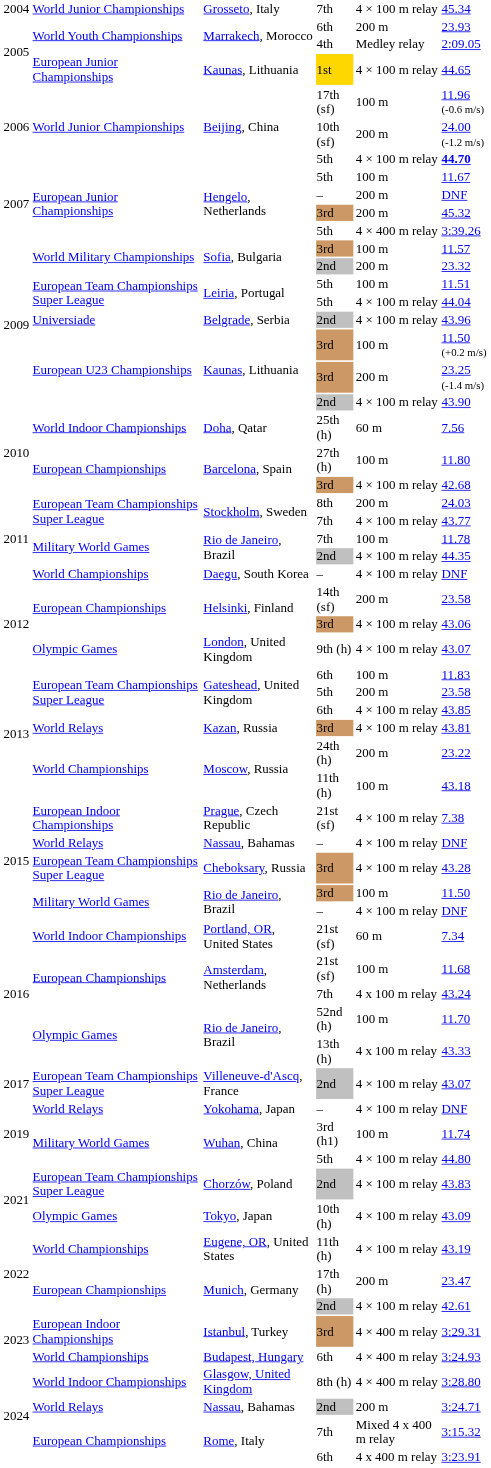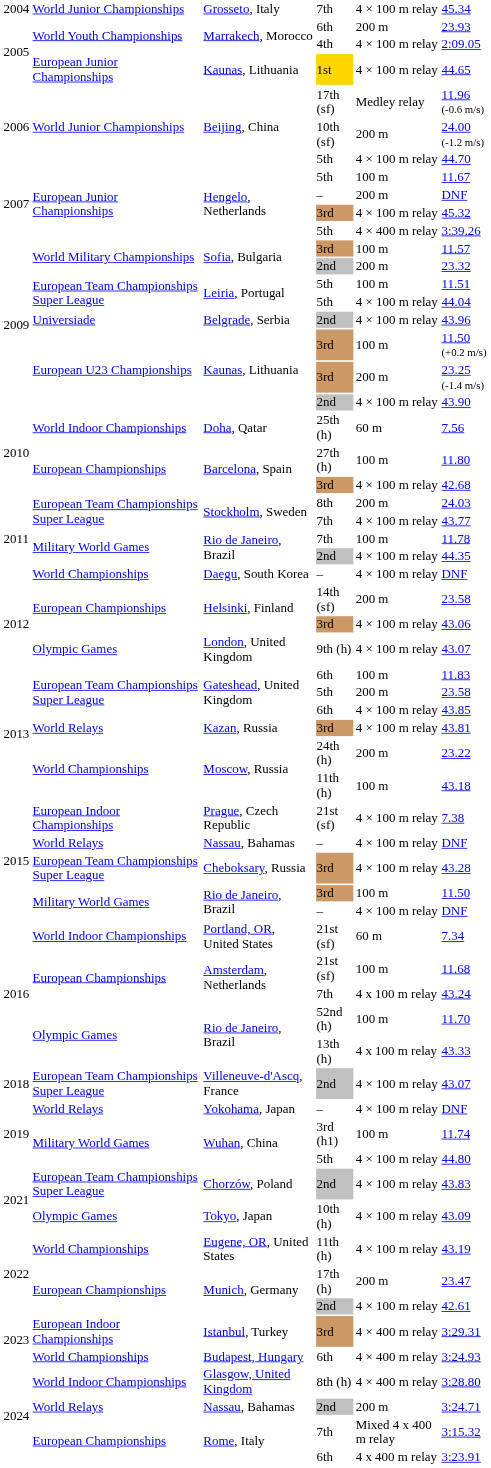 <table>
 <tr>
 <td>2004</td>
 <td><a href='#'>World Junior Championships</a></td>
 <td><a href='#'>Grosseto</a>, Italy</td>
 <td>7th</td>
 <td>4 × 100 m relay</td>
 <td><a href='#'>45.34</a></td>
 </tr>
 <tr>
 <td rowspan=3>2005</td>
 <td rowspan=2><a href='#'>World Youth Championships</a></td>
 <td rowspan=2><a href='#'>Marrakech</a>, Morocco</td>
 <td>6th</td>
 <td>200 m</td>
 <td><a href='#'>23.93</a></td>
 </tr>
 <tr>
 <td>4th</td>
-<td>Medley relay</td>
+<td>4 × 100 m relay</td>
 <td><a href='#'>2:09.05</a></td>
 </tr>
 <tr>
 <td><a href='#'>European Junior Championships</a></td>
 <td><a href='#'>Kaunas</a>, Lithuania</td>
 <td bgcolor=gold>1st</td>
 <td>4 × 100 m relay</td>
 <td><a href='#'>44.65</a></td>
 </tr>
 <tr>
 <td rowspan=3>2006</td>
 <td rowspan=3><a href='#'>World Junior Championships</a></td>
 <td rowspan=3><a href='#'>Beijing</a>, China</td>
 <td>17th (sf)</td>
-<td>100 m</td>
+<td>Medley relay</td>
 <td><a href='#'>11.96</a> <small>(-0.6 m/s)</small></td>
 </tr>
 <tr>
 <td>10th (sf)</td>
 <td>200 m</td>
 <td><a href='#'>24.00</a> <small>(-1.2 m/s)</small></td>
 </tr>
 <tr>
 <td>5th</td>
 <td>4 × 100 m relay</td>
-<td><strong><a href='#'>44.70</a></strong></td>
+<td><a href='#'>44.70</a></td>
 </tr>
 <tr>
 <td rowspan=4>2007</td>
 <td rowspan=4><a href='#'>European Junior Championships</a></td>
 <td rowspan=4><a href='#'>Hengelo</a>, Netherlands</td>
 <td>5th</td>
 <td>100 m</td>
 <td><a href='#'>11.67</a></td>
 </tr>
 <tr>
 <td>–</td>
 <td>200 m</td>
 <td><a href='#'>DNF</a></td>
 </tr>
 <tr>
 <td bgcolor=cc9966>3rd</td>
-<td>200 m</td>
+<td>4 × 100 m relay</td>
 <td><a href='#'>45.32</a></td>
 </tr>
 <tr>
 <td>5th</td>
 <td>4 × 400 m relay</td>
 <td><a href='#'>3:39.26</a></td>
 </tr>
 <tr>
 <td rowspan=8>2009</td>
 <td rowspan=2><a href='#'>World Military Championships</a></td>
 <td rowspan=2><a href='#'>Sofia</a>, Bulgaria</td>
 <td bgcolor=cc9966>3rd</td>
 <td>100 m</td>
 <td><a href='#'>11.57</a></td>
 </tr>
 <tr>
 <td bgcolor=silver>2nd</td>
 <td>200 m</td>
 <td><a href='#'>23.32</a></td>
 </tr>
 <tr>
 <td rowspan=2><a href='#'>European Team Championships Super League</a></td>
 <td rowspan=2><a href='#'>Leiria</a>, Portugal</td>
 <td>5th</td>
 <td>100 m</td>
 <td><a href='#'>11.51</a></td>
 </tr>
 <tr>
 <td>5th</td>
 <td>4 × 100 m relay</td>
 <td><a href='#'>44.04</a></td>
 </tr>
 <tr>
 <td><a href='#'>Universiade</a></td>
 <td><a href='#'>Belgrade</a>, Serbia</td>
 <td bgcolor=silver>2nd</td>
 <td>4 × 100 m relay</td>
 <td><a href='#'>43.96</a></td>
 </tr>
 <tr>
 <td rowspan=3><a href='#'>European U23 Championships</a></td>
 <td rowspan=3><a href='#'>Kaunas</a>, Lithuania</td>
 <td bgcolor=cc9966>3rd</td>
 <td>100 m</td>
 <td><a href='#'>11.50</a> <small>(+0.2 m/s)</small></td>
 </tr>
 <tr>
 <td bgcolor=cc9966>3rd</td>
 <td>200 m</td>
 <td><a href='#'>23.25</a> <small>(-1.4 m/s)</small></td>
 </tr>
 <tr>
 <td bgcolor=silver>2nd</td>
 <td>4 × 100 m relay</td>
 <td><a href='#'>43.90</a></td>
 </tr>
 <tr>
 <td rowspan=3>2010</td>
 <td><a href='#'>World Indoor Championships</a></td>
 <td><a href='#'>Doha</a>, Qatar</td>
 <td>25th (h)</td>
 <td>60 m</td>
 <td><a href='#'>7.56</a></td>
 </tr>
 <tr>
 <td rowspan=2><a href='#'>European Championships</a></td>
 <td rowspan=2><a href='#'>Barcelona</a>, Spain</td>
 <td>27th (h)</td>
 <td>100 m</td>
 <td><a href='#'>11.80</a></td>
 </tr>
 <tr>
 <td bgcolor=cc9966>3rd</td>
 <td>4 × 100 m relay</td>
 <td><a href='#'>42.68</a></td>
 </tr>
 <tr>
 <td rowspan=5>2011</td>
 <td rowspan=2><a href='#'>European Team Championships Super League</a></td>
 <td rowspan=2><a href='#'>Stockholm</a>, Sweden</td>
 <td>8th</td>
 <td>200 m</td>
 <td><a href='#'>24.03</a></td>
 </tr>
 <tr>
 <td>7th</td>
 <td>4 × 100 m relay</td>
 <td><a href='#'>43.77</a></td>
 </tr>
 <tr>
 <td rowspan=2><a href='#'>Military World Games</a></td>
 <td rowspan=2><a href='#'>Rio de Janeiro</a>, Brazil</td>
 <td>7th</td>
 <td>100 m</td>
 <td><a href='#'>11.78</a></td>
 </tr>
 <tr>
 <td bgcolor=silver>2nd</td>
 <td>4 × 100 m relay</td>
 <td><a href='#'>44.35</a></td>
 </tr>
 <tr>
 <td><a href='#'>World Championships</a></td>
 <td><a href='#'>Daegu</a>, South Korea</td>
 <td>–</td>
 <td>4 × 100 m relay</td>
 <td><a href='#'>DNF</a></td>
 </tr>
 <tr>
 <td rowspan=3>2012</td>
 <td rowspan=2><a href='#'>European Championships</a></td>
 <td rowspan=2><a href='#'>Helsinki</a>, Finland</td>
 <td>14th (sf)</td>
 <td>200 m</td>
 <td><a href='#'>23.58</a></td>
 </tr>
 <tr>
 <td bgcolor=cc9966>3rd</td>
 <td>4 × 100 m relay</td>
 <td><a href='#'>43.06</a></td>
 </tr>
 <tr>
 <td><a href='#'>Olympic Games</a></td>
 <td><a href='#'>London</a>, United Kingdom</td>
 <td>9th (h)</td>
 <td>4 × 100 m relay</td>
 <td><a href='#'>43.07</a></td>
 </tr>
 <tr>
 <td rowspan=6>2013</td>
 <td rowspan=3><a href='#'>European Team Championships Super League</a></td>
 <td rowspan=3><a href='#'>Gateshead</a>, United Kingdom</td>
 <td>6th</td>
 <td>100 m</td>
 <td><a href='#'>11.83</a></td>
 </tr>
 <tr>
 <td>5th</td>
 <td>200 m</td>
 <td><a href='#'>23.58</a></td>
 </tr>
 <tr>
 <td>6th</td>
 <td>4 × 100 m relay</td>
 <td><a href='#'>43.85</a></td>
 </tr>
 <tr>
 <td><a href='#'>World Relays</a></td>
 <td><a href='#'>Kazan</a>, Russia</td>
 <td bgcolor=cc9966>3rd</td>
 <td>4 × 100 m relay</td>
 <td><a href='#'>43.81</a></td>
 </tr>
 <tr>
 <td rowspan=2><a href='#'>World Championships</a></td>
 <td rowspan=2><a href='#'>Moscow</a>, Russia</td>
 <td>24th (h)</td>
 <td>200 m</td>
 <td><a href='#'>23.22</a></td>
 </tr>
 <tr>
 <td>11th (h)</td>
 <td>100 m</td>
 <td><a href='#'>43.18</a></td>
 </tr>
 <tr>
 <td rowspan=5>2015</td>
 <td><a href='#'>European Indoor Championships</a></td>
 <td><a href='#'>Prague</a>, Czech Republic</td>
 <td>21st (sf)</td>
 <td>4 × 100 m relay</td>
 <td><a href='#'>7.38</a></td>
 </tr>
 <tr>
 <td><a href='#'>World Relays</a></td>
 <td><a href='#'>Nassau</a>, Bahamas</td>
 <td>–</td>
 <td>4 × 100 m relay</td>
 <td><a href='#'>DNF</a></td>
 </tr>
 <tr>
 <td><a href='#'>European Team Championships Super League</a></td>
 <td><a href='#'>Cheboksary</a>, Russia</td>
 <td bgcolor=cc9966>3rd</td>
 <td>4 × 100 m relay</td>
 <td><a href='#'>43.28</a></td>
 </tr>
 <tr>
 <td rowspan=2><a href='#'>Military World Games</a></td>
 <td rowspan=2><a href='#'>Rio de Janeiro</a>, Brazil</td>
 <td bgcolor=cc9966>3rd</td>
 <td>100 m</td>
 <td><a href='#'>11.50</a></td>
 </tr>
 <tr>
 <td>–</td>
 <td>4 × 100 m relay</td>
 <td><a href='#'>DNF</a></td>
 </tr>
 <tr>
 <td rowspan=5>2016</td>
 <td><a href='#'>World Indoor Championships</a></td>
 <td><a href='#'>Portland, OR</a>, United States</td>
 <td>21st (sf)</td>
 <td>60 m</td>
 <td><a href='#'>7.34</a></td>
 </tr>
 <tr>
 <td rowspan=2><a href='#'>European Championships</a></td>
 <td rowspan=2><a href='#'>Amsterdam</a>, Netherlands</td>
 <td>21st (sf)</td>
 <td>100 m</td>
 <td><a href='#'>11.68</a></td>
 </tr>
 <tr>
 <td>7th</td>
 <td>4 x 100 m relay</td>
 <td><a href='#'>43.24</a></td>
 </tr>
 <tr>
 <td rowspan=2><a href='#'>Olympic Games</a></td>
 <td rowspan=2><a href='#'>Rio de Janeiro</a>, Brazil</td>
 <td>52nd (h)</td>
 <td>100 m</td>
 <td><a href='#'>11.70</a></td>
 </tr>
 <tr>
 <td>13th (h)</td>
 <td>4 x 100 m relay</td>
 <td><a href='#'>43.33</a></td>
 </tr>
 <tr>
-<td>2017</td>
+<td>2018</td>
 <td><a href='#'>European Team Championships Super League</a></td>
 <td><a href='#'>Villeneuve-d'Ascq</a>, France</td>
 <td bgcolor=silver>2nd</td>
 <td>4 × 100 m relay</td>
 <td><a href='#'>43.07</a></td>
 </tr>
 <tr>
 <td rowspan=3>2019</td>
 <td><a href='#'>World Relays</a></td>
 <td><a href='#'>Yokohama</a>, Japan</td>
 <td>–</td>
 <td>4 × 100 m relay</td>
 <td><a href='#'>DNF</a></td>
 </tr>
 <tr>
 <td rowspan=2><a href='#'>Military World Games</a></td>
 <td rowspan=2><a href='#'>Wuhan</a>, China</td>
 <td>3rd (h1)</td>
 <td>100 m</td>
 <td><a href='#'>11.74</a></td>
 </tr>
 <tr>
 <td>5th</td>
 <td>4 × 100 m relay</td>
 <td><a href='#'>44.80</a></td>
 </tr>
 <tr>
 <td rowspan=2>2021</td>
 <td><a href='#'>European Team Championships Super League</a></td>
 <td><a href='#'>Chorzów</a>, Poland</td>
 <td bgcolor=silver>2nd</td>
 <td>4 × 100 m relay</td>
 <td><a href='#'>43.83</a></td>
 </tr>
 <tr>
 <td><a href='#'>Olympic Games</a></td>
 <td><a href='#'>Tokyo</a>, Japan</td>
 <td>10th (h)</td>
 <td>4 × 100 m relay</td>
 <td><a href='#'>43.09</a></td>
 </tr>
 <tr>
 <td rowspan=3>2022</td>
 <td><a href='#'>World Championships</a></td>
 <td><a href='#'>Eugene, OR</a>, United States</td>
 <td>11th (h)</td>
 <td>4 × 100 m relay</td>
 <td><a href='#'>43.19</a></td>
 </tr>
 <tr>
 <td rowspan=2><a href='#'>European Championships</a></td>
 <td rowspan=2><a href='#'>Munich</a>, Germany</td>
 <td>17th (h)</td>
 <td>200 m</td>
 <td><a href='#'>23.47</a></td>
 </tr>
 <tr>
 <td bgcolor=silver>2nd</td>
 <td>4 × 100 m relay</td>
 <td><a href='#'>42.61</a></td>
 </tr>
 <tr>
 <td rowspan=2>2023</td>
 <td><a href='#'>European Indoor Championships</a></td>
 <td><a href='#'>Istanbul</a>, Turkey</td>
 <td bgcolor=cc9966>3rd</td>
 <td>4 × 400 m relay</td>
 <td><a href='#'>3:29.31</a></td>
 </tr>
 <tr>
 <td><a href='#'>World Championships</a></td>
 <td><a href='#'>Budapest, Hungary</a></td>
 <td>6th</td>
 <td>4 × 400 m relay</td>
 <td><a href='#'>3:24.93</a></td>
 </tr>
 <tr>
 <td rowspan=4>2024</td>
 <td><a href='#'>World Indoor Championships</a></td>
 <td><a href='#'>Glasgow, United Kingdom</a></td>
 <td>8th (h)</td>
 <td>4 × 400 m relay</td>
 <td><a href='#'>3:28.80</a></td>
 </tr>
 <tr>
 <td><a href='#'>World Relays</a></td>
 <td><a href='#'>Nassau</a>, Bahamas</td>
 <td bgcolor=silver>2nd</td>
 <td>200 m</td>
 <td><a href='#'>3:24.71</a></td>
 </tr>
 <tr>
 <td rowspan=2><a href='#'>European Championships</a></td>
 <td rowspan=2><a href='#'>Rome</a>, Italy</td>
 <td>7th</td>
 <td>Mixed 4 x 400 m relay</td>
 <td><a href='#'>3:15.32</a></td>
 </tr>
 <tr>
 <td>6th</td>
 <td>4 x 400 m relay</td>
 <td><a href='#'>3:23.91</a></td>
 </tr>
 </table>
